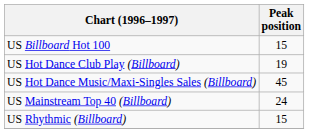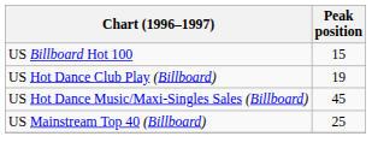 <table class="wikitable sortable">
 <tr>
 <th>Chart (1996–1997)</th>
 <th>Peak<br>position</th>
 </tr>
 <tr>
 <td>US <a href='#'><em>Billboard</em> Hot 100</a></td>
 <td align="center">15</td>
 </tr>
 <tr>
 <td>US <a href='#'>Hot Dance Club Play</a> <em>(<a href='#'>Billboard</a>)</em></td>
 <td align="center">19</td>
 </tr>
 <tr>
 <td>US <a href='#'>Hot Dance Music/Maxi-Singles Sales</a> <em>(<a href='#'>Billboard</a>)</em></td>
 <td align="center">45</td>
 </tr>
 <tr>
 <td>US <a href='#'>Mainstream Top 40</a> <em>(<a href='#'>Billboard</a>)</em></td>
-<td align="center">24</td>
-</tr>
-<tr>
-<td>US <a href='#'>Rhythmic</a> <em>(<a href='#'>Billboard</a>)</em></td>
-<td align="center">15</td>
+<td align="center">25</td>
 </tr>
 <tr>
 </tr>
 </table>
